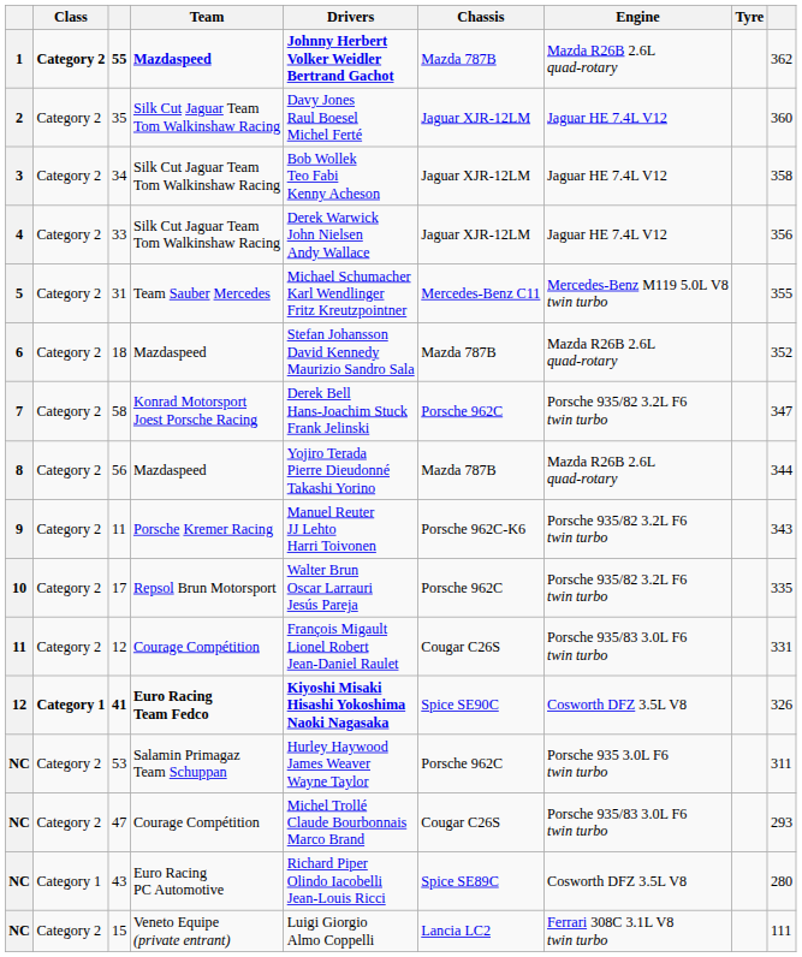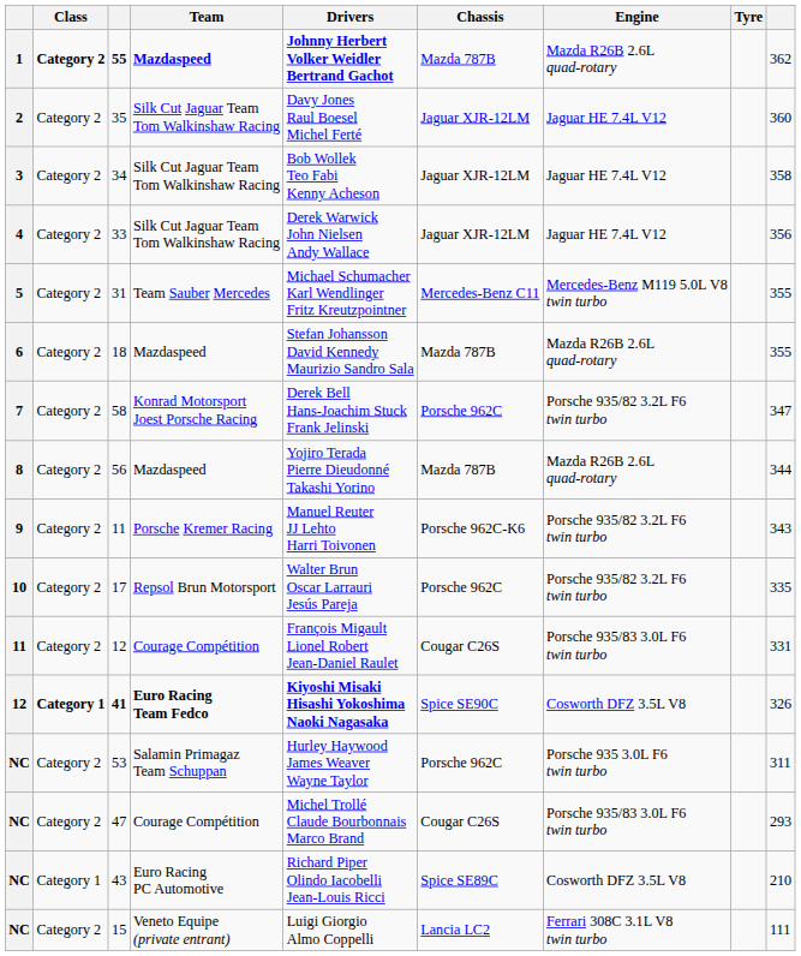 <table class="wikitable" style="font-size: 95%;">
 <tr>
 <th></th>
 <th>Class</th>
 <th></th>
 <th>Team</th>
 <th>Drivers</th>
 <th>Chassis</th>
 <th>Engine</th>
 <th>Tyre</th>
 <th></th>
 </tr>
 <tr>
 <th><strong>1</strong></th>
 <td><strong>Category 2</strong></td>
 <td><strong>55</strong></td>
 <td><strong> <a href='#'>Mazdaspeed</a> </strong></td>
 <td><strong> <a href='#'>Johnny Herbert</a><br> <a href='#'>Volker Weidler</a><br> <a href='#'>Bertrand Gachot</a></strong></td>
 <td><a href='#'>Mazda 787B</a></td>
 <td><a href='#'>Mazda R26B</a> 2.6L<br> <em>quad-rotary</em></td>
 <td></td>
 <td>362</td>
 </tr>
 <tr>
 <th>2</th>
 <td>Category 2</td>
 <td>35</td>
 <td> <a href='#'>Silk Cut</a> <a href='#'>Jaguar</a> Team<br> <a href='#'>Tom Walkinshaw Racing</a></td>
 <td> <a href='#'>Davy Jones</a><br> <a href='#'>Raul Boesel</a><br> <a href='#'>Michel Ferté</a></td>
 <td><a href='#'>Jaguar XJR-12LM</a></td>
 <td><a href='#'>Jaguar HE 7.4L V12</a></td>
 <td></td>
 <td>360</td>
 </tr>
 <tr>
 <th>3</th>
 <td>Category 2</td>
 <td>34</td>
 <td> Silk Cut Jaguar Team<br> Tom Walkinshaw Racing</td>
 <td> <a href='#'>Bob Wollek</a><br> <a href='#'>Teo Fabi</a><br> <a href='#'>Kenny Acheson</a></td>
 <td>Jaguar XJR-12LM</td>
 <td>Jaguar HE 7.4L V12</td>
 <td></td>
 <td>358</td>
 </tr>
 <tr>
 <th>4</th>
 <td>Category 2</td>
 <td>33</td>
 <td> Silk Cut Jaguar Team<br> Tom Walkinshaw Racing</td>
 <td> <a href='#'>Derek Warwick</a><br> <a href='#'>John Nielsen</a><br> <a href='#'>Andy Wallace</a></td>
 <td>Jaguar XJR-12LM</td>
 <td>Jaguar HE 7.4L V12</td>
 <td></td>
 <td>356</td>
 </tr>
 <tr>
 <th>5</th>
 <td>Category 2</td>
 <td>31</td>
 <td> Team <a href='#'>Sauber</a> <a href='#'>Mercedes</a></td>
 <td> <a href='#'>Michael Schumacher</a><br> <a href='#'>Karl Wendlinger</a><br> <a href='#'>Fritz Kreutzpointner</a></td>
 <td><a href='#'>Mercedes-Benz C11</a></td>
 <td><a href='#'>Mercedes-Benz</a> M119 5.0L V8<br><em>twin turbo</em></td>
 <td></td>
 <td>355</td>
 </tr>
 <tr>
 <th>6</th>
 <td>Category 2</td>
 <td>18</td>
 <td> Mazdaspeed</td>
 <td> <a href='#'>Stefan Johansson</a><br> <a href='#'>David Kennedy</a><br> <a href='#'>Maurizio Sandro Sala</a></td>
 <td>Mazda 787B</td>
 <td>Mazda R26B 2.6L<br> <em>quad-rotary</em></td>
 <td></td>
-<td>352</td>
+<td>355</td>
 </tr>
 <tr>
 <th>7</th>
 <td>Category 2</td>
 <td>58</td>
 <td> <a href='#'>Konrad Motorsport</a><br> <a href='#'>Joest Porsche Racing</a></td>
 <td> <a href='#'>Derek Bell</a><br> <a href='#'>Hans-Joachim Stuck</a><br> <a href='#'>Frank Jelinski</a></td>
 <td><a href='#'>Porsche 962C</a></td>
 <td>Porsche 935/82 3.2L F6<br><em>twin turbo</em></td>
 <td></td>
 <td>347</td>
 </tr>
 <tr>
 <th>8</th>
 <td>Category 2</td>
 <td>56</td>
 <td> Mazdaspeed</td>
 <td> <a href='#'>Yojiro Terada</a><br> <a href='#'>Pierre Dieudonné</a><br> <a href='#'>Takashi Yorino</a></td>
 <td>Mazda 787B</td>
 <td>Mazda R26B 2.6L<br> <em>quad-rotary</em></td>
 <td></td>
 <td>344</td>
 </tr>
 <tr>
 <th>9</th>
 <td>Category 2</td>
 <td>11</td>
 <td> <a href='#'>Porsche</a> <a href='#'>Kremer Racing</a></td>
 <td> <a href='#'>Manuel Reuter</a> <br> <a href='#'>JJ Lehto</a><br> <a href='#'>Harri Toivonen</a></td>
 <td>Porsche 962C-K6</td>
 <td>Porsche 935/82 3.2L F6<br><em>twin turbo</em></td>
 <td></td>
 <td>343</td>
 </tr>
 <tr>
 <th>10</th>
 <td>Category 2</td>
 <td>17</td>
 <td> <a href='#'>Repsol</a> Brun Motorsport</td>
 <td> <a href='#'>Walter Brun</a><br> <a href='#'>Oscar Larrauri</a><br> <a href='#'>Jesús Pareja</a></td>
 <td>Porsche 962C</td>
 <td>Porsche 935/82 3.2L F6<br><em>twin turbo</em></td>
 <td></td>
 <td>335</td>
 </tr>
 <tr>
 <th>11</th>
 <td>Category 2</td>
 <td>12</td>
 <td> <a href='#'>Courage Compétition</a></td>
 <td> <a href='#'>François Migault</a><br> <a href='#'>Lionel Robert</a><br> <a href='#'>Jean-Daniel Raulet</a></td>
 <td>Cougar C26S</td>
 <td>Porsche 935/83 3.0L F6<br><em>twin turbo</em></td>
 <td></td>
 <td>331</td>
 </tr>
 <tr>
 <th>12</th>
 <td><strong>Category 1</strong></td>
 <td><strong>41</strong></td>
 <td><strong> Euro Racing<br> Team Fedco</strong></td>
 <td><strong> <a href='#'>Kiyoshi Misaki</a><br> <a href='#'>Hisashi Yokoshima</a><br> <a href='#'>Naoki Nagasaka</a> </strong></td>
 <td><a href='#'>Spice SE90C</a></td>
 <td><a href='#'>Cosworth DFZ</a> 3.5L V8</td>
 <td></td>
 <td>326</td>
 </tr>
 <tr>
 <th>NC</th>
 <td>Category 2</td>
 <td>53</td>
 <td> Salamin Primagaz<br> Team <a href='#'>Schuppan</a></td>
 <td> <a href='#'>Hurley Haywood</a><br> <a href='#'>James Weaver</a><br>  <a href='#'>Wayne Taylor</a></td>
 <td>Porsche 962C</td>
 <td>Porsche 935 3.0L F6<br><em>twin turbo</em></td>
 <td></td>
 <td>311</td>
 </tr>
 <tr>
 <th>NC</th>
 <td>Category 2</td>
 <td>47</td>
 <td> Courage Compétition</td>
 <td> <a href='#'>Michel Trollé</a><br> <a href='#'>Claude Bourbonnais</a><br> <a href='#'>Marco Brand</a></td>
 <td>Cougar C26S</td>
 <td>Porsche 935/83 3.0L F6<br><em>twin turbo</em></td>
 <td></td>
 <td>293</td>
 </tr>
 <tr>
 <th>NC</th>
 <td>Category 1</td>
 <td>43</td>
 <td> Euro Racing<br> PC Automotive</td>
 <td> <a href='#'>Richard Piper</a><br> <a href='#'>Olindo Iacobelli</a><br> <a href='#'>Jean-Louis Ricci</a></td>
 <td><a href='#'>Spice SE89C</a></td>
 <td>Cosworth DFZ 3.5L V8</td>
 <td></td>
-<td>280</td>
+<td>210</td>
 </tr>
 <tr>
 <th>NC</th>
 <td>Category 2</td>
 <td>15</td>
 <td> Veneto Equipe<br><em>(private entrant)</em></td>
 <td> Luigi Giorgio<br> Almo Coppelli</td>
 <td><a href='#'>Lancia LC2</a></td>
 <td><a href='#'>Ferrari</a> 308C 3.1L V8<br><em>twin turbo</em></td>
 <td></td>
 <td>111</td>
 </tr>
 </table>
